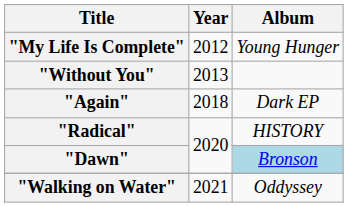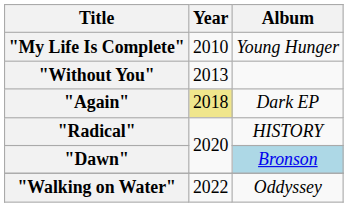 <table class="wikitable plainrowheaders" style="text-align:center;">
 <tr>
 <th>Title</th>
 <th>Year</th>
 <th>Album</th>
 </tr>
 <tr>
 <th scope="row">"My Life Is Complete"<br></th>
-<td>2012</td>
+<td>2010</td>
 <td><em>Young Hunger</em></td>
 </tr>
 <tr>
 <th scope="row">"Without You"<br></th>
 <td>2013</td>
 <td></td>
 </tr>
 <tr>
 <th scope="row">"Again"<br></th>
-<td>2018</td>
+<td style="background: khaki;">2018</td>
 <td><em>Dark EP</em></td>
 </tr>
 <tr>
 <th scope="row">"Radical"<br></th>
 <td rowspan="2">2020</td>
 <td><em>HISTORY</em></td>
 </tr>
 <tr>
 <th scope="row">"Dawn"<br></th>
 <td style="background: lightblue;"><em><a href='#'>Bronson</a></em></td>
 </tr>
 <tr>
 </tr>
 <tr>
 <th scope="row">"Walking on Water" <br></th>
-<td>2021</td>
+<td>2022</td>
 <td><em>Oddyssey</em></td>
 </tr>
 </table>
